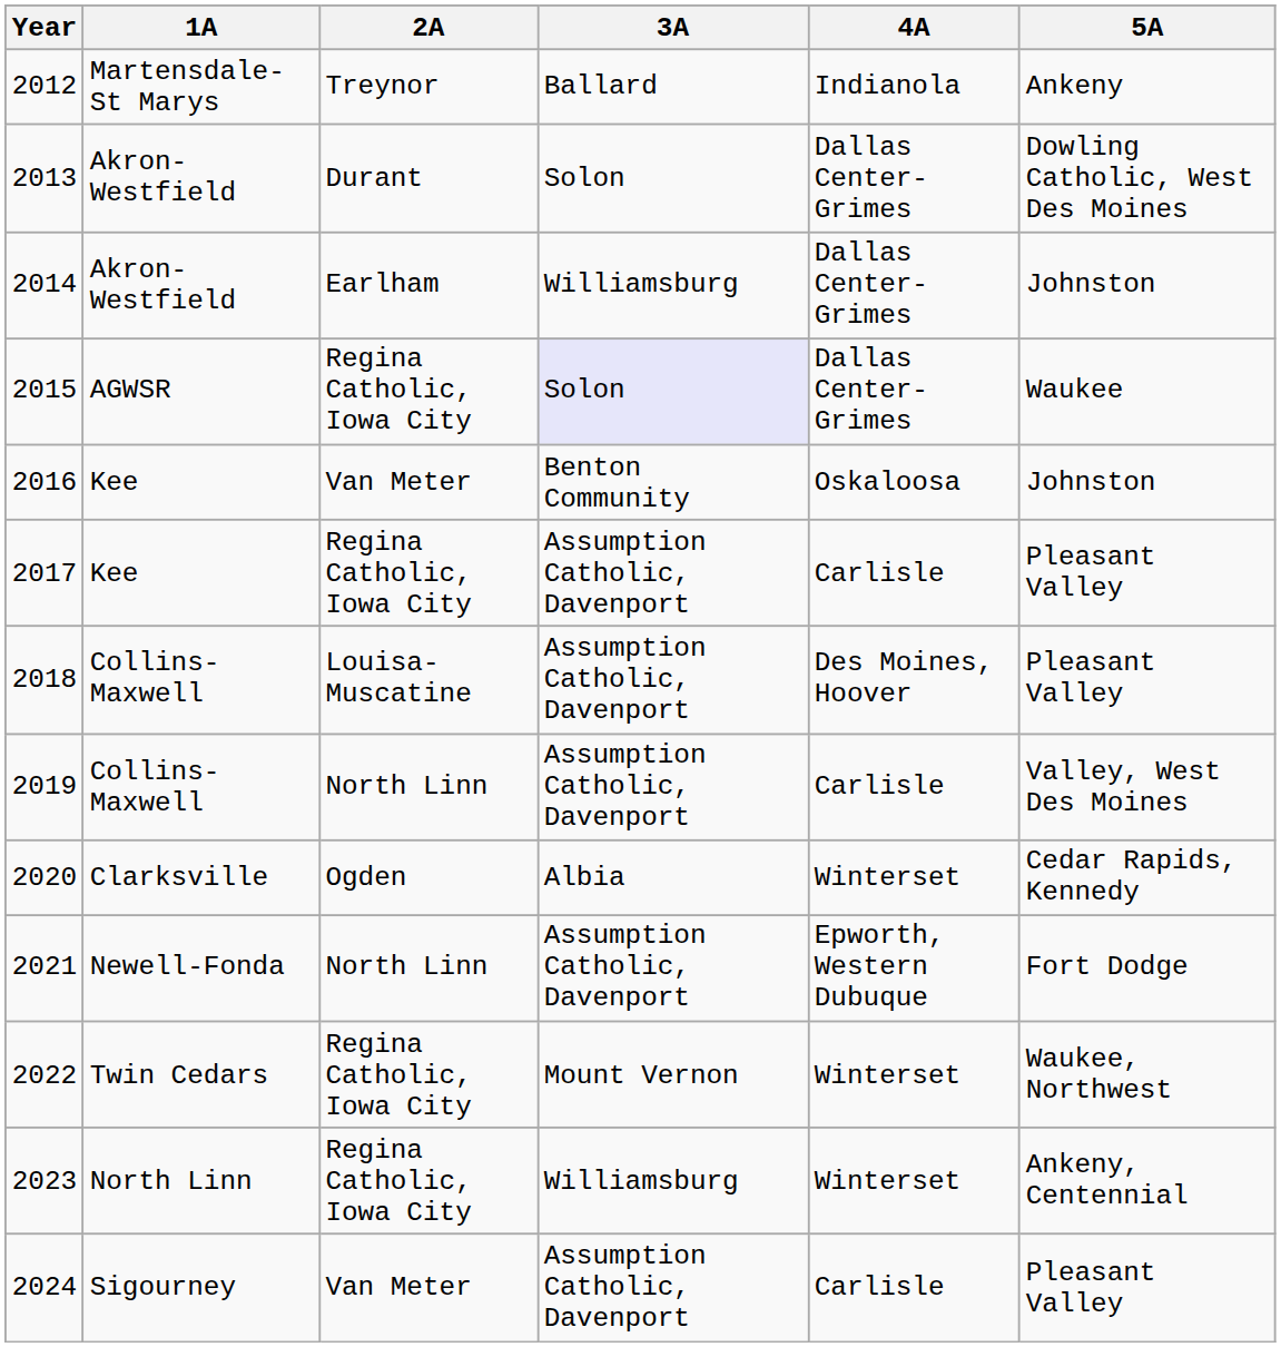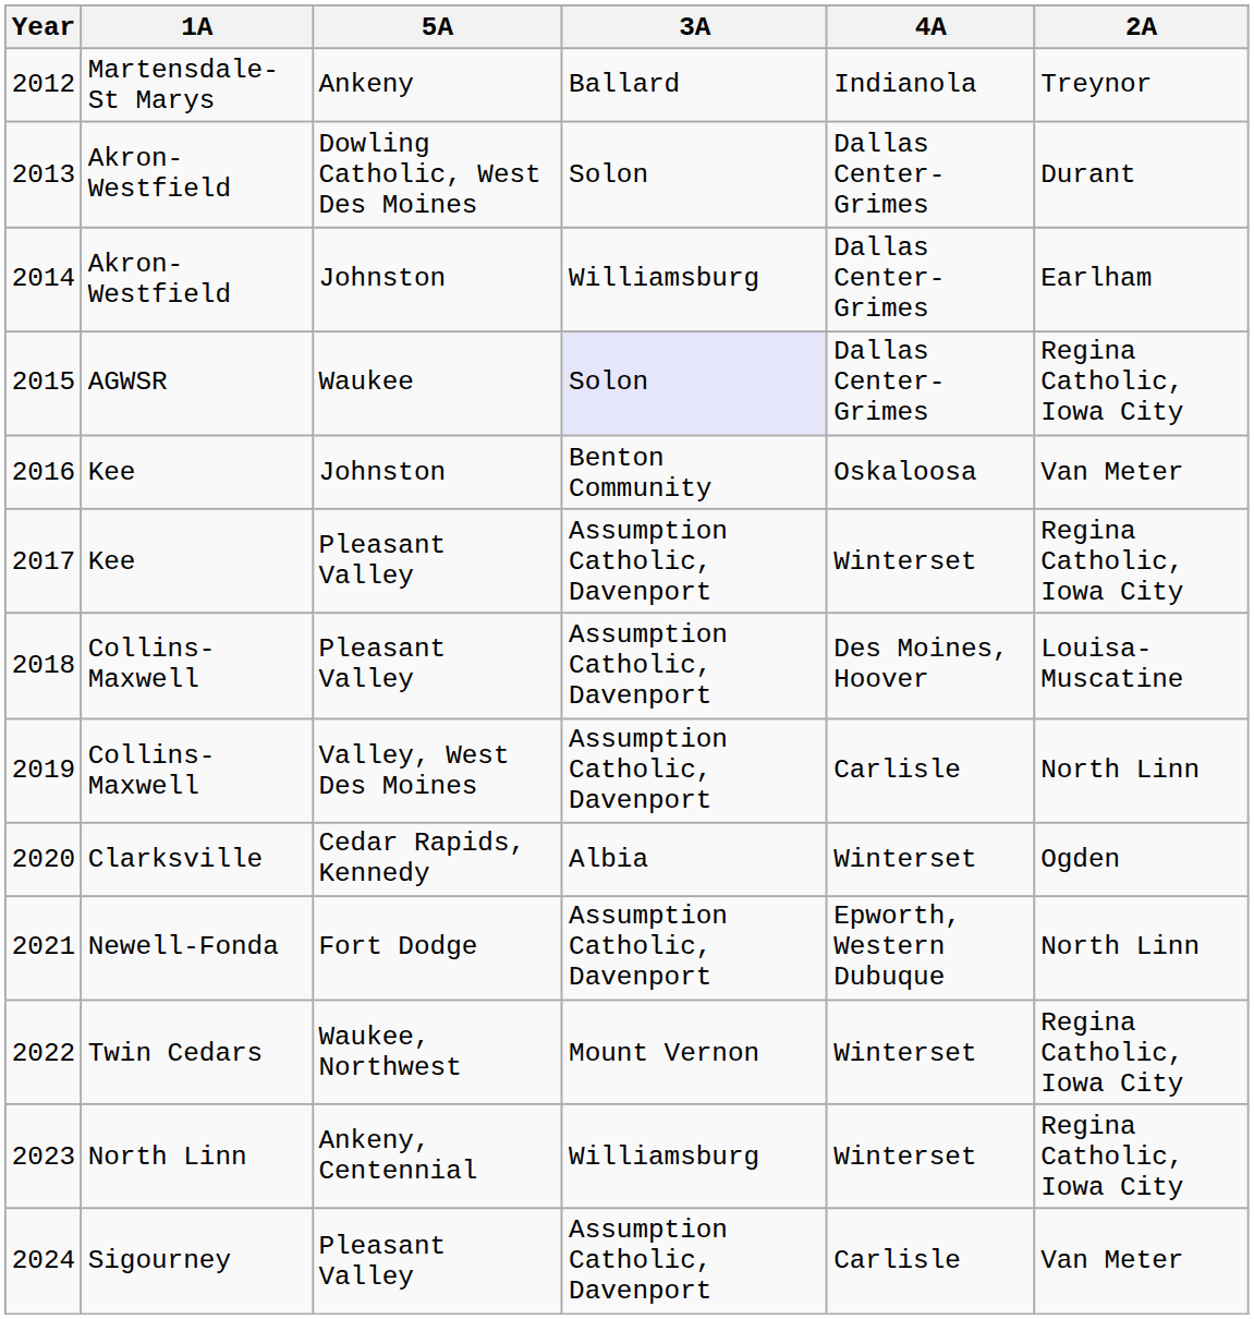 <table class="wikitable">
 <tr>
 <th>Year</th>
 <th>1A</th>
-<th>2A</th>
+<th>5A</th>
 <th>3A</th>
 <th>4A</th>
-<th>5A</th>
+<th>2A</th>
 </tr>
 <tr>
 <td>2012</td>
 <td>Martensdale-St Marys</td>
-<td>Treynor</td>
+<td>Ankeny</td>
 <td>Ballard</td>
 <td>Indianola</td>
-<td>Ankeny</td>
+<td>Treynor</td>
 </tr>
 <tr>
 <td>2013</td>
 <td>Akron-Westfield</td>
-<td>Durant</td>
+<td>Dowling Catholic, West Des Moines</td>
 <td>Solon</td>
 <td>Dallas Center-Grimes</td>
-<td>Dowling Catholic, West Des Moines</td>
+<td>Durant</td>
 </tr>
 <tr>
 <td>2014</td>
 <td>Akron-Westfield</td>
-<td>Earlham</td>
+<td>Johnston</td>
 <td>Williamsburg</td>
 <td>Dallas Center-Grimes</td>
-<td>Johnston</td>
+<td>Earlham</td>
 </tr>
 <tr>
 <td>2015</td>
 <td>AGWSR</td>
-<td>Regina Catholic, Iowa City</td>
+<td>Waukee</td>
 <td style="background: lavender;">Solon</td>
 <td>Dallas Center-Grimes</td>
-<td>Waukee</td>
+<td>Regina Catholic, Iowa City</td>
 </tr>
 <tr>
 <td>2016</td>
 <td>Kee</td>
-<td>Van Meter</td>
+<td>Johnston</td>
 <td>Benton Community</td>
 <td>Oskaloosa</td>
-<td>Johnston</td>
+<td>Van Meter</td>
 </tr>
 <tr>
 <td>2017</td>
 <td>Kee</td>
+<td>Pleasant Valley</td>
+<td>Assumption Catholic, Davenport</td>
+<td>Winterset</td>
 <td>Regina Catholic, Iowa City</td>
-<td>Assumption Catholic, Davenport</td>
-<td>Carlisle</td>
-<td>Pleasant Valley</td>
 </tr>
 <tr>
 <td>2018</td>
 <td>Collins-Maxwell</td>
-<td>Louisa-Muscatine</td>
+<td>Pleasant Valley</td>
 <td>Assumption Catholic, Davenport</td>
 <td>Des Moines, Hoover</td>
-<td>Pleasant Valley</td>
+<td>Louisa-Muscatine</td>
 </tr>
 <tr>
 <td>2019</td>
 <td>Collins-Maxwell</td>
-<td>North Linn</td>
+<td>Valley, West Des Moines</td>
 <td>Assumption Catholic, Davenport</td>
 <td>Carlisle</td>
-<td>Valley, West Des Moines</td>
+<td>North Linn</td>
 </tr>
 <tr>
 <td>2020</td>
 <td>Clarksville</td>
-<td>Ogden</td>
+<td>Cedar Rapids, Kennedy</td>
 <td>Albia</td>
 <td>Winterset</td>
-<td>Cedar Rapids, Kennedy</td>
+<td>Ogden</td>
 </tr>
 <tr>
 <td>2021</td>
 <td>Newell-Fonda</td>
-<td>North Linn</td>
+<td>Fort Dodge</td>
 <td>Assumption Catholic, Davenport</td>
 <td>Epworth, Western Dubuque</td>
-<td>Fort Dodge</td>
+<td>North Linn</td>
 </tr>
 <tr>
 <td>2022</td>
 <td>Twin Cedars</td>
-<td>Regina Catholic, Iowa City</td>
+<td>Waukee, Northwest</td>
 <td>Mount Vernon</td>
 <td>Winterset</td>
-<td>Waukee, Northwest</td>
+<td>Regina Catholic, Iowa City</td>
 </tr>
 <tr>
 <td>2023</td>
 <td>North Linn</td>
-<td>Regina Catholic, Iowa City</td>
+<td>Ankeny, Centennial</td>
 <td>Williamsburg</td>
 <td>Winterset</td>
-<td>Ankeny, Centennial</td>
+<td>Regina Catholic, Iowa City</td>
 </tr>
 <tr>
 <td>2024</td>
 <td>Sigourney</td>
-<td>Van Meter</td>
+<td>Pleasant Valley</td>
 <td>Assumption Catholic, Davenport</td>
 <td>Carlisle</td>
-<td>Pleasant Valley</td>
+<td>Van Meter</td>
 </tr>
 </table>
